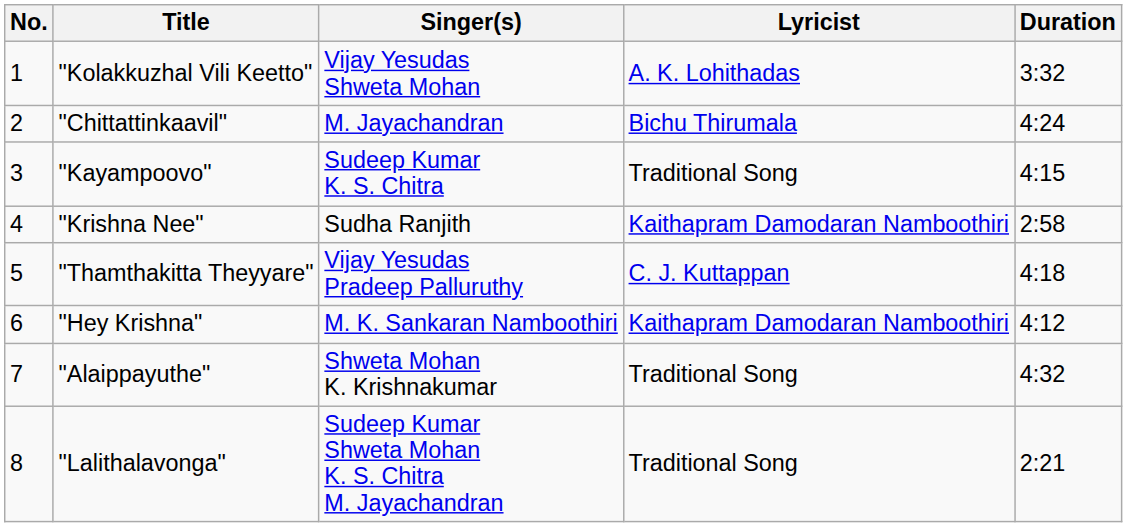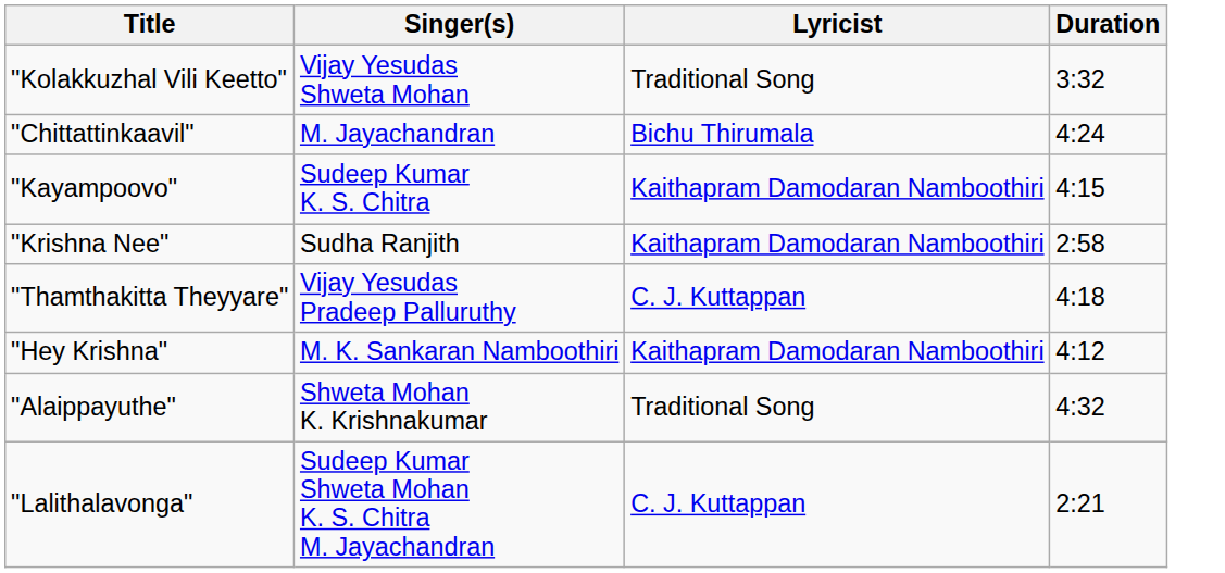 <table class="wikitable">
 <tr>
-<th>No.</th>
 <th>Title</th>
 <th>Singer(s)</th>
 <th>Lyricist</th>
 <th>Duration</th>
 </tr>
 <tr>
-<td>1</td>
 <td>"Kolakkuzhal Vili Keetto"</td>
 <td><a href='#'>Vijay Yesudas</a><br><a href='#'>Shweta Mohan</a></td>
-<td><a href='#'>A. K. Lohithadas</a></td>
+<td>Traditional Song</td>
 <td>3:32</td>
 </tr>
 <tr>
-<td>2</td>
 <td>"Chittattinkaavil"</td>
 <td><a href='#'>M. Jayachandran</a></td>
 <td><a href='#'>Bichu Thirumala</a></td>
 <td>4:24</td>
 </tr>
 <tr>
-<td>3</td>
 <td>"Kayampoovo"</td>
 <td><a href='#'>Sudeep Kumar</a><br><a href='#'>K. S. Chitra</a></td>
-<td>Traditional Song</td>
+<td><a href='#'>Kaithapram Damodaran Namboothiri</a></td>
 <td>4:15</td>
 </tr>
 <tr>
-<td>4</td>
 <td>"Krishna Nee"</td>
 <td>Sudha Ranjith</td>
 <td><a href='#'>Kaithapram Damodaran Namboothiri</a></td>
 <td>2:58</td>
 </tr>
 <tr>
-<td>5</td>
 <td>"Thamthakitta Theyyare"</td>
 <td><a href='#'>Vijay Yesudas</a><br><a href='#'>Pradeep Palluruthy</a></td>
 <td><a href='#'>C. J. Kuttappan</a></td>
 <td>4:18</td>
 </tr>
 <tr>
-<td>6</td>
 <td>"Hey Krishna"</td>
 <td><a href='#'>M. K. Sankaran Namboothiri</a></td>
 <td><a href='#'>Kaithapram Damodaran Namboothiri</a></td>
 <td>4:12</td>
 </tr>
 <tr>
-<td>7</td>
 <td>"Alaippayuthe"</td>
 <td><a href='#'>Shweta Mohan</a><br>K. Krishnakumar</td>
 <td>Traditional Song</td>
 <td>4:32</td>
 </tr>
 <tr>
-<td>8</td>
 <td>"Lalithalavonga"</td>
 <td><a href='#'>Sudeep Kumar</a><br><a href='#'>Shweta Mohan</a><br><a href='#'>K. S. Chitra</a><br><a href='#'>M. Jayachandran</a></td>
-<td>Traditional Song</td>
+<td><a href='#'>C. J. Kuttappan</a></td>
 <td>2:21</td>
 </tr>
 </table>
